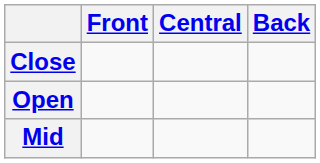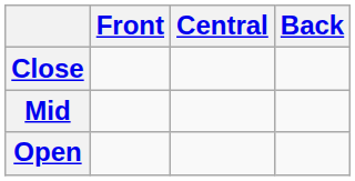 <table class="wikitable" border="1">
 <tr>
 <th></th>
 <th><a href='#'>Front</a></th>
 <th><a href='#'>Central</a></th>
 <th><a href='#'>Back</a></th>
 </tr>
 <tr align="center">
 <th><strong><a href='#'>Close</a></strong></th>
 <td> </td>
 <td></td>
 <td> </td>
 </tr>
 <tr align="center">
+<th><strong><a href='#'>Mid</a></strong></th>
+<td> </td>
+<td></td>
+<td> </td>
+</tr>
+<tr align="center">
 <th><strong><a href='#'>Open</a></strong></th>
 <td></td>
 <td> </td>
 <td></td>
 </tr>
-<tr align="center">
-<th><strong><a href='#'>Mid</a></strong></th>
-<td> </td>
-<td></td>
-<td> </td>
-</tr>
 </table>
